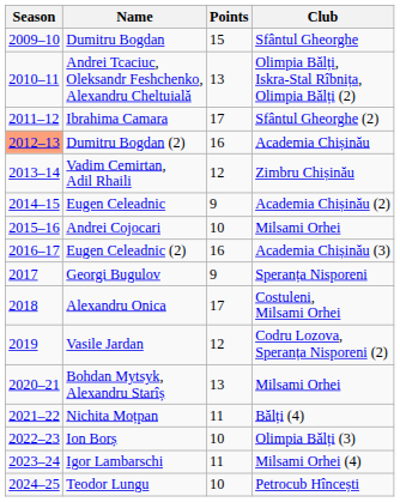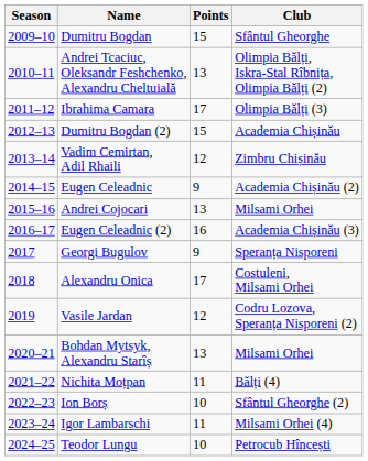 <table class="wikitable">
 <tr>
 <th>Season</th>
 <th>Name</th>
 <th>Points</th>
 <th>Club</th>
 </tr>
 <tr>
 <td><a href='#'>2009–10</a></td>
 <td> <a href='#'>Dumitru Bogdan</a></td>
 <td>15</td>
 <td><a href='#'>Sfântul Gheorghe</a></td>
 </tr>
 <tr>
 <td><a href='#'>2010–11</a></td>
 <td> <a href='#'>Andrei Tcaciuc</a>,<br> <a href='#'>Oleksandr Feshchenko</a>,<br> <a href='#'>Alexandru Cheltuială</a></td>
 <td>13</td>
 <td><a href='#'>Olimpia Bălți</a>,<br><a href='#'>Iskra-Stal Rîbnița</a>,<br><a href='#'>Olimpia Bălți</a> (2)</td>
 </tr>
 <tr>
 <td><a href='#'>2011–12</a></td>
 <td> <a href='#'>Ibrahima Camara</a></td>
 <td>17</td>
-<td><a href='#'>Sfântul Gheorghe</a> (2)</td>
+<td><a href='#'>Olimpia Bălți</a> (3)</td>
 </tr>
 <tr>
-<td style="background: lightsalmon;"><a href='#'>2012–13</a></td>
+<td><a href='#'>2012–13</a></td>
 <td> <a href='#'>Dumitru Bogdan</a> (2)</td>
-<td>16</td>
+<td>15</td>
 <td><a href='#'>Academia Chișinău</a></td>
 </tr>
 <tr>
 <td><a href='#'>2013–14</a></td>
 <td> <a href='#'>Vadim Cemirtan</a>,<br> <a href='#'>Adil Rhaili</a></td>
 <td>12</td>
 <td><a href='#'>Zimbru Chișinău</a></td>
 </tr>
 <tr>
 <td><a href='#'>2014–15</a></td>
 <td> <a href='#'>Eugen Celeadnic</a></td>
 <td>9</td>
 <td><a href='#'>Academia Chișinău</a> (2)</td>
 </tr>
 <tr>
 <td><a href='#'>2015–16</a></td>
 <td> <a href='#'>Andrei Cojocari</a></td>
-<td>10</td>
+<td>13</td>
 <td><a href='#'>Milsami Orhei</a></td>
 </tr>
 <tr>
 <td><a href='#'>2016–17</a></td>
 <td> <a href='#'>Eugen Celeadnic</a> (2)</td>
 <td>16</td>
 <td><a href='#'>Academia Chișinău</a> (3)</td>
 </tr>
 <tr>
 <td><a href='#'>2017</a></td>
 <td> <a href='#'>Georgi Bugulov</a></td>
 <td>9</td>
 <td><a href='#'>Speranța Nisporeni</a></td>
 </tr>
 <tr>
 <td><a href='#'>2018</a></td>
 <td> <a href='#'>Alexandru Onica</a></td>
 <td>17</td>
 <td><a href='#'>Costuleni</a>,<br><a href='#'>Milsami Orhei</a></td>
 </tr>
 <tr>
 <td><a href='#'>2019</a></td>
 <td> <a href='#'>Vasile Jardan</a></td>
 <td>12</td>
 <td><a href='#'>Codru Lozova</a>,<br><a href='#'>Speranța Nisporeni</a> (2)</td>
 </tr>
 <tr>
 <td><a href='#'>2020–21</a></td>
 <td> <a href='#'>Bohdan Mytsyk</a>,<br> <a href='#'>Alexandru Starîș</a></td>
 <td>13</td>
 <td><a href='#'>Milsami Orhei</a></td>
 </tr>
 <tr>
 <td><a href='#'>2021–22</a></td>
 <td> <a href='#'>Nichita Moțpan</a></td>
 <td>11</td>
 <td><a href='#'>Bălți</a> (4)</td>
 </tr>
 <tr>
 <td><a href='#'>2022–23</a></td>
 <td> <a href='#'>Ion Borș</a></td>
 <td>10</td>
-<td><a href='#'>Olimpia Bălți</a> (3)</td>
+<td><a href='#'>Sfântul Gheorghe</a> (2)</td>
 </tr>
 <tr>
 <td><a href='#'>2023–24</a></td>
 <td> <a href='#'>Igor Lambarschi</a></td>
 <td>11</td>
 <td><a href='#'>Milsami Orhei</a> (4)</td>
 </tr>
 <tr>
 <td><a href='#'>2024–25</a></td>
 <td> <a href='#'>Teodor Lungu</a></td>
 <td>10</td>
 <td><a href='#'>Petrocub Hîncești</a></td>
 </tr>
 </table>
